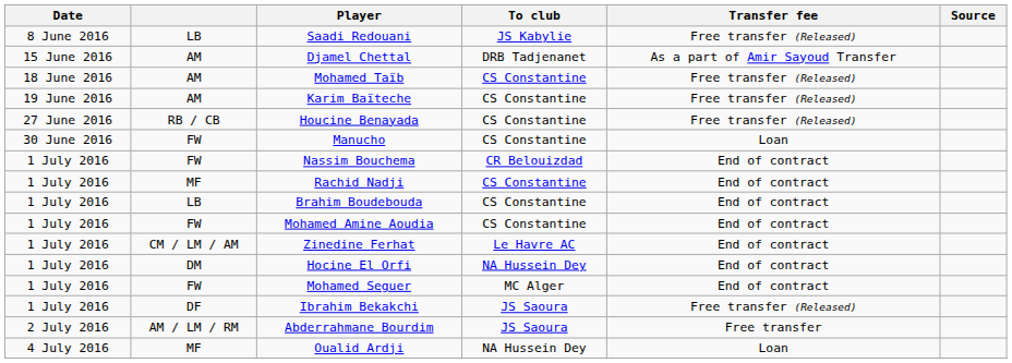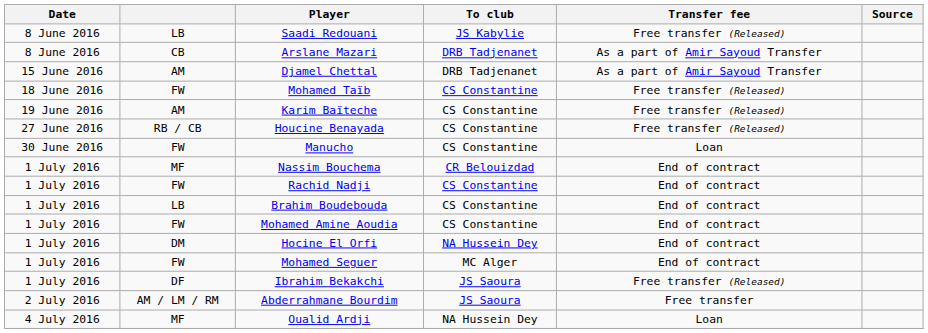 <table class="wikitable sortable" style="width:75%; text-align:center; font-size:90%; text-align:centre;">
 <tr>
 <th>Date</th>
 <th></th>
 <th>Player</th>
 <th>To club</th>
 <th>Transfer fee</th>
 <th>Source</th>
 </tr>
 <tr>
 <td>8 June 2016</td>
 <td>LB</td>
 <td> <a href='#'>Saadi Redouani</a></td>
 <td> <a href='#'>JS Kabylie</a></td>
 <td>Free transfer <small><em>(Released)</em></small></td>
 <td></td>
 </tr>
 <tr>
+<td>8 June 2016</td>
+<td>CB</td>
+<td> <a href='#'>Arslane Mazari</a></td>
+<td> <a href='#'>DRB Tadjenanet</a></td>
+<td>As a part of <a href='#'>Amir Sayoud</a> Transfer</td>
+<td></td>
+</tr>
+<tr>
 <td>15 June 2016</td>
 <td>AM</td>
 <td> <a href='#'>Djamel Chettal</a></td>
 <td> DRB Tadjenanet</td>
 <td>As a part of <a href='#'>Amir Sayoud</a> Transfer</td>
 <td></td>
 </tr>
 <tr>
 <td>18 June 2016</td>
-<td>AM</td>
+<td>FW</td>
 <td> <a href='#'>Mohamed Taïb</a></td>
 <td> <a href='#'>CS Constantine</a></td>
 <td>Free transfer <small><em>(Released)</em></small></td>
 <td></td>
 </tr>
 <tr>
 <td>19 June 2016</td>
 <td>AM</td>
 <td> <a href='#'>Karim Baïteche</a></td>
 <td> CS Constantine</td>
 <td>Free transfer <small><em>(Released)</em></small></td>
 <td></td>
 </tr>
 <tr>
 <td>27 June 2016</td>
 <td>RB / CB</td>
 <td> <a href='#'>Houcine Benayada</a></td>
 <td> CS Constantine</td>
 <td>Free transfer <small><em>(Released)</em></small></td>
 <td></td>
 </tr>
 <tr>
 <td>30 June 2016</td>
 <td>FW</td>
 <td> <a href='#'>Manucho</a></td>
 <td> CS Constantine</td>
 <td>Loan</td>
 <td></td>
 </tr>
 <tr>
 <td>1 July 2016</td>
-<td>FW</td>
+<td>MF</td>
 <td> <a href='#'>Nassim Bouchema</a></td>
 <td> <a href='#'>CR Belouizdad</a></td>
 <td>End of contract</td>
 <td></td>
 </tr>
 <tr>
 <td>1 July 2016</td>
-<td>MF</td>
+<td>FW</td>
 <td> <a href='#'>Rachid Nadji</a></td>
 <td> <a href='#'>CS Constantine</a></td>
 <td>End of contract</td>
 <td></td>
 </tr>
 <tr>
 <td>1 July 2016</td>
 <td>LB</td>
 <td> <a href='#'>Brahim Boudebouda</a></td>
 <td> CS Constantine</td>
 <td>End of contract</td>
 <td></td>
 </tr>
 <tr>
 <td>1 July 2016</td>
 <td>FW</td>
 <td> <a href='#'>Mohamed Amine Aoudia</a></td>
 <td> CS Constantine</td>
-<td>End of contract</td>
-<td></td>
-</tr>
-<tr>
-<td>1 July 2016</td>
-<td>CM / LM / AM</td>
-<td> <a href='#'>Zinedine Ferhat</a></td>
-<td> <a href='#'>Le Havre AC</a></td>
 <td>End of contract</td>
 <td></td>
 </tr>
 <tr>
 <td>1 July 2016</td>
 <td>DM</td>
 <td> <a href='#'>Hocine El Orfi</a></td>
 <td> <a href='#'>NA Hussein Dey</a></td>
 <td>End of contract</td>
 <td></td>
 </tr>
 <tr>
 <td>1 July 2016</td>
 <td>FW</td>
 <td> <a href='#'>Mohamed Seguer</a></td>
 <td> MC Alger</td>
 <td>End of contract</td>
 <td></td>
 </tr>
 <tr>
 <td>1 July 2016</td>
 <td>DF</td>
 <td> <a href='#'>Ibrahim Bekakchi</a></td>
 <td> <a href='#'>JS Saoura</a></td>
 <td>Free transfer <small><em>(Released)</em></small></td>
 <td></td>
 </tr>
 <tr>
 <td>2 July 2016</td>
 <td>AM / LM / RM</td>
 <td> <a href='#'>Abderrahmane Bourdim</a></td>
 <td> <a href='#'>JS Saoura</a></td>
 <td>Free transfer</td>
 <td></td>
 </tr>
 <tr>
 <td>4 July 2016</td>
 <td>MF</td>
 <td> <a href='#'>Oualid Ardji</a></td>
 <td> NA Hussein Dey</td>
 <td>Loan</td>
 <td></td>
 </tr>
 <tr>
 </tr>
 </table>
